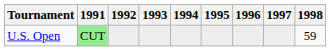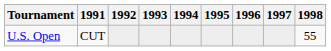 <table class="wikitable" style="font-size:95%;text-align:center;">
 <tr>
 <th>Tournament</th>
 <th>1991</th>
 <th>1992</th>
 <th>1993</th>
 <th>1994</th>
 <th>1995</th>
 <th>1996</th>
 <th>1997</th>
 <th>1998</th>
 </tr>
 <tr>
 <td align=left><a href='#'>U.S. Open</a></td>
-<td style="background: lightgreen;">CUT</td>
+<td>CUT</td>
 <td style="background:#eeeeee;"></td>
 <td style="background:#eeeeee;"></td>
 <td style="background:#eeeeee;"></td>
 <td style="background:#eeeeee;"></td>
 <td style="background:#eeeeee;"></td>
 <td style="background:#eeeeee;"></td>
-<td>59</td>
+<td>55</td>
 </tr>
 </table>
